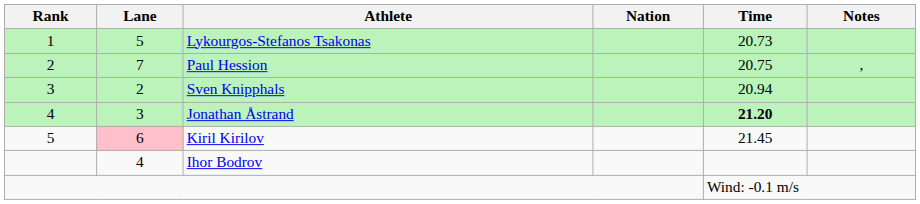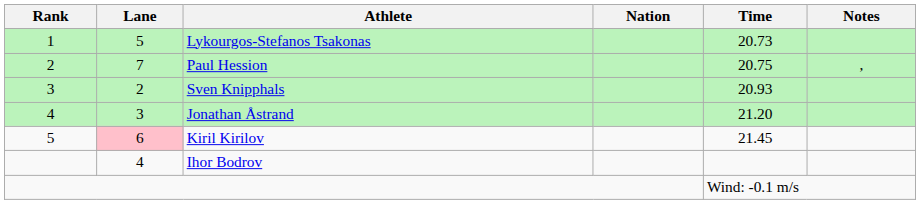 <table class="wikitable sortable" style="text-align:center;width: 60%;">
 <tr>
 <th scope="col">Rank</th>
 <th scope="col">Lane</th>
 <th scope="col">Athlete</th>
 <th scope="col">Nation</th>
 <th scope="col">Time</th>
 <th scope="col">Notes</th>
 </tr>
 <tr bgcolor=bbf3bb>
 <td>1</td>
 <td>5</td>
 <td align=left><a href='#'>Lykourgos-Stefanos Tsakonas</a></td>
 <td align=left></td>
 <td>20.73</td>
 <td></td>
 </tr>
 <tr bgcolor=bbf3bb>
 <td>2</td>
 <td>7</td>
 <td align=left><a href='#'>Paul Hession</a></td>
 <td align=left></td>
 <td>20.75</td>
 <td>, </td>
 </tr>
 <tr bgcolor=bbf3bb>
 <td>3</td>
 <td>2</td>
 <td align=left><a href='#'>Sven Knipphals</a></td>
 <td align=left></td>
-<td>20.94</td>
+<td>20.93</td>
 <td></td>
 </tr>
 <tr bgcolor=bbf3bb>
 <td>4</td>
 <td>3</td>
 <td align=left><a href='#'>Jonathan Åstrand</a></td>
 <td align=left></td>
-<td><strong>21.20</strong></td>
+<td>21.20</td>
 <td></td>
 </tr>
 <tr>
 <td>5</td>
 <td style="background: pink;">6</td>
 <td align=left><a href='#'>Kiril Kirilov</a></td>
 <td align=left></td>
 <td>21.45</td>
 <td></td>
 </tr>
 <tr>
 <td></td>
 <td>4</td>
 <td align=left><a href='#'>Ihor Bodrov</a></td>
 <td align=left></td>
 <td></td>
 <td></td>
 </tr>
 <tr class="sortbottom">
 <td colspan="4"></td>
 <td colspan="2" style="text-align:left;">Wind: -0.1 m/s</td>
 </tr>
 </table>
